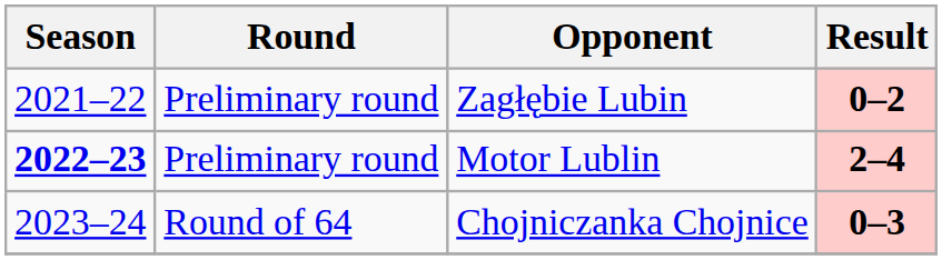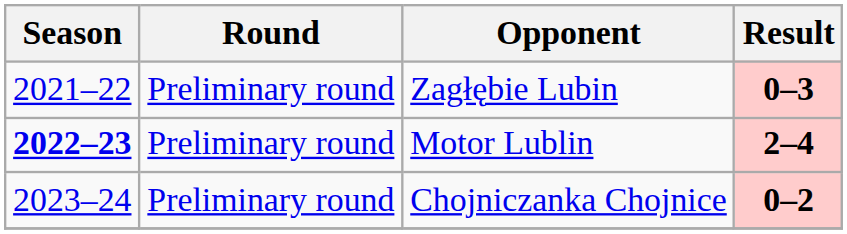 <table class=wikitable style="font-size: 90%; style="width: 70%; text-align:center">
 <tr>
 <th>Season</th>
 <th>Round</th>
 <th>Opponent</th>
 <th>Result</th>
 </tr>
 <tr>
 <td><a href='#'>2021–22</a></td>
 <td><a href='#'>Preliminary round</a></td>
 <td><a href='#'>Zagłębie Lubin</a></td>
-<td align="center" style="background:#FFCCCC;"><strong>0–2</strong></td>
+<td align="center" style="background:#FFCCCC;"><strong>0–3</strong></td>
 </tr>
 <tr>
 <td><strong><a href='#'>2022–23</a></strong></td>
 <td><a href='#'>Preliminary round</a></td>
 <td><a href='#'>Motor Lublin</a></td>
 <td align="center" style="background:#FFCCCC;"><strong>2–4</strong></td>
 </tr>
 <tr>
 <td><a href='#'>2023–24</a></td>
-<td><a href='#'>Round of 64</a></td>
+<td><a href='#'>Preliminary round</a></td>
 <td><a href='#'>Chojniczanka Chojnice</a></td>
-<td align="center" style="background:#FFCCCC;"><strong>0–3</strong></td>
+<td align="center" style="background:#FFCCCC;"><strong>0–2</strong></td>
 </tr>
 <tr>
 </tr>
 </table>
